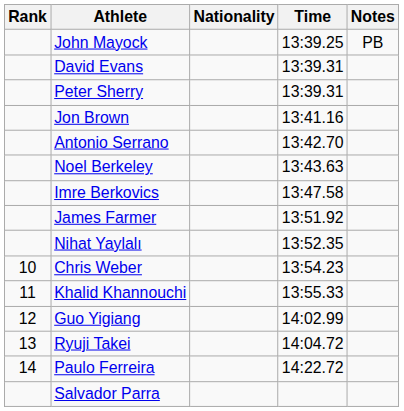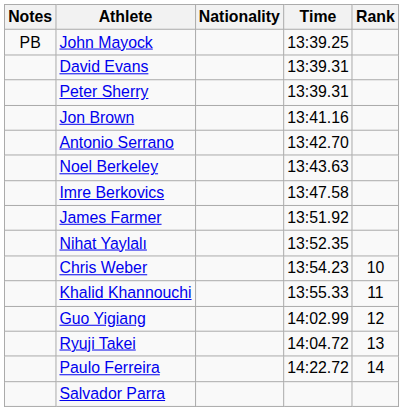 <table class="wikitable sortable" style="text-align:center">
 <tr>
-<th>Rank</th>
+<th>Notes</th>
 <th>Athlete</th>
 <th>Nationality</th>
 <th>Time</th>
-<th>Notes</th>
+<th>Rank</th>
 </tr>
 <tr>
-<td></td>
+<td>PB</td>
 <td align=left><a href='#'>John Mayock</a></td>
 <td align=left></td>
 <td>13:39.25</td>
-<td>PB</td>
+<td></td>
 </tr>
 <tr>
 <td></td>
 <td align=left><a href='#'>David Evans</a></td>
 <td align=left></td>
 <td>13:39.31</td>
 <td></td>
 </tr>
 <tr>
 <td></td>
 <td align=left><a href='#'>Peter Sherry</a></td>
 <td align=left></td>
 <td>13:39.31</td>
 <td></td>
 </tr>
 <tr>
 <td></td>
 <td align=left><a href='#'>Jon Brown</a></td>
 <td align=left></td>
 <td>13:41.16</td>
 <td></td>
 </tr>
 <tr>
 <td></td>
 <td align=left><a href='#'>Antonio Serrano</a></td>
 <td align=left></td>
 <td>13:42.70</td>
 <td></td>
 </tr>
 <tr>
 <td></td>
 <td align=left><a href='#'>Noel Berkeley</a></td>
 <td align=left></td>
 <td>13:43.63</td>
 <td></td>
 </tr>
 <tr>
 <td></td>
 <td align=left><a href='#'>Imre Berkovics</a></td>
 <td align=left></td>
 <td>13:47.58</td>
 <td></td>
 </tr>
 <tr>
 <td></td>
 <td align=left><a href='#'>James Farmer</a></td>
 <td align=left></td>
 <td>13:51.92</td>
 <td></td>
 </tr>
 <tr>
 <td></td>
 <td align=left><a href='#'>Nihat Yaylalı</a></td>
 <td align=left></td>
 <td>13:52.35</td>
 <td></td>
 </tr>
 <tr>
-<td>10</td>
+<td></td>
 <td align=left><a href='#'>Chris Weber</a></td>
 <td align=left></td>
 <td>13:54.23</td>
-<td></td>
+<td>10</td>
 </tr>
 <tr>
-<td>11</td>
+<td></td>
 <td align=left><a href='#'>Khalid Khannouchi</a></td>
 <td align=left></td>
 <td>13:55.33</td>
-<td></td>
+<td>11</td>
 </tr>
 <tr>
-<td>12</td>
+<td></td>
 <td align=left><a href='#'>Guo Yigiang</a></td>
 <td align=left></td>
 <td>14:02.99</td>
-<td></td>
+<td>12</td>
 </tr>
 <tr>
-<td>13</td>
+<td></td>
 <td align=left><a href='#'>Ryuji Takei</a></td>
 <td align=left></td>
 <td>14:04.72</td>
-<td></td>
+<td>13</td>
 </tr>
 <tr>
-<td>14</td>
+<td></td>
 <td align=left><a href='#'>Paulo Ferreira</a></td>
 <td align=left></td>
 <td>14:22.72</td>
-<td></td>
+<td>14</td>
 </tr>
 <tr>
 <td></td>
 <td align="left"><a href='#'>Salvador Parra</a></td>
 <td align=left></td>
 <td></td>
 <td></td>
 </tr>
 </table>
